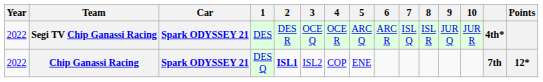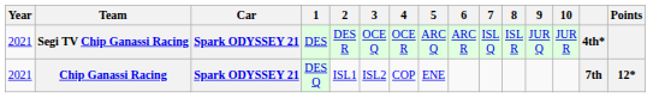 <table class="wikitable" style="text-align:center; font-size:90%">
 <tr>
 <th>Year</th>
 <th>Team</th>
 <th>Car</th>
 <th>1</th>
 <th>2</th>
 <th>3</th>
 <th>4</th>
 <th>5</th>
 <th>6</th>
 <th>7</th>
 <th>8</th>
 <th>9</th>
 <th>10</th>
 <th></th>
 <th>Points</th>
 </tr>
 <tr>
-<td><a href='#'>2022</a></td>
+<td><a href='#'>2021</a></td>
 <th>Segi TV <a href='#'>Chip Ganassi Racing</a></th>
 <th><a href='#'>Spark ODYSSEY 21</a></th>
 <td style="background:#DFFFDF;"><a href='#'>DES</a><br></td>
 <td style="background:#DFFFDF;"><a href='#'>DES<br>R</a><br></td>
 <td style="background:#DFFFDF;"><a href='#'>OCE<br>Q</a><br></td>
 <td style="background:#DFFFDF;"><a href='#'>OCE<br>R</a><br></td>
 <td style="background:#DFFFDF;"><a href='#'>ARC<br>Q</a><br></td>
 <td style="background:#DFFFDF;"><a href='#'>ARC<br>R</a><br></td>
 <td style="background:#DFFFDF;"><a href='#'>ISL<br>Q</a><br></td>
 <td style="background:#DFFFDF;"><a href='#'>ISL<br>R</a><br></td>
 <td style="background:#DFFFDF;"><a href='#'>JUR<br>Q</a><br></td>
 <td style="background:#DFFFDF;"><a href='#'>JUR<br>R</a><br></td>
 <th>4th*</th>
 <th></th>
 </tr>
 <tr>
-<td><a href='#'>2022</a></td>
+<td><a href='#'>2021</a></td>
 <th><a href='#'>Chip Ganassi Racing</a></th>
 <th><a href='#'>Spark ODYSSEY 21</a></th>
 <td style="background:#DFFFDF;"><a href='#'>DES<br>Q</a><br></td>
-<td style="background:#;"><strong><a href='#'>ISL1</a></strong></td>
+<td style="background:#;"><a href='#'>ISL1</a></td>
 <td style="background:#;"><a href='#'>ISL2</a></td>
 <td style="background:#;"><a href='#'>COP</a></td>
 <td style="background:#;"><a href='#'>ENE</a></td>
 <td></td>
 <td></td>
 <td></td>
 <td></td>
 <td></td>
 <th>7th</th>
 <th>12*</th>
 </tr>
 </table>
